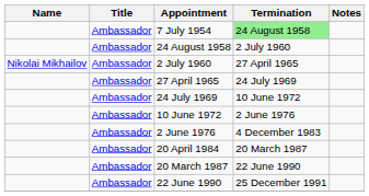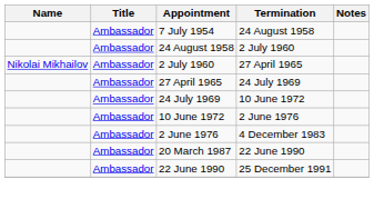 <table class="wikitable">
 <tr valign="middle">
 <th>Name</th>
 <th>Title</th>
 <th>Appointment</th>
 <th>Termination</th>
 <th>Notes</th>
 </tr>
 <tr>
 <td></td>
 <td><a href='#'>Ambassador</a></td>
 <td>7 July 1954</td>
-<td style="background: lightgreen;">24 August 1958</td>
+<td>24 August 1958</td>
 <td></td>
 </tr>
 <tr>
 <td></td>
 <td><a href='#'>Ambassador</a></td>
 <td>24 August 1958</td>
 <td>2 July 1960</td>
 <td></td>
 </tr>
 <tr>
 <td><a href='#'>Nikolai Mikhailov</a></td>
 <td><a href='#'>Ambassador</a></td>
 <td>2 July 1960</td>
 <td>27 April 1965</td>
 <td></td>
 </tr>
 <tr>
 <td></td>
 <td><a href='#'>Ambassador</a></td>
 <td>27 April 1965</td>
 <td>24 July 1969</td>
 <td></td>
 </tr>
 <tr>
 <td></td>
 <td><a href='#'>Ambassador</a></td>
 <td>24 July 1969</td>
 <td>10 June 1972</td>
 <td></td>
 </tr>
 <tr>
 <td></td>
 <td><a href='#'>Ambassador</a></td>
 <td>10 June 1972</td>
 <td>2 June 1976</td>
 <td></td>
 </tr>
 <tr>
 <td></td>
 <td><a href='#'>Ambassador</a></td>
 <td>2 June 1976</td>
 <td>4 December 1983</td>
 <td></td>
 </tr>
 <tr>
 <td></td>
 <td><a href='#'>Ambassador</a></td>
-<td>20 April 1984</td>
-<td>20 March 1987</td>
-<td></td>
-</tr>
-<tr>
-<td></td>
-<td><a href='#'>Ambassador</a></td>
 <td>20 March 1987</td>
 <td>22 June 1990</td>
 <td></td>
 </tr>
 <tr>
 <td></td>
 <td><a href='#'>Ambassador</a></td>
 <td>22 June 1990</td>
 <td>25 December 1991</td>
 <td></td>
 </tr>
 <tr>
 </tr>
 </table>
